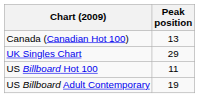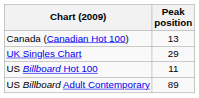 <table class="wikitable sortable">
 <tr>
 <th>Chart (2009)</th>
 <th>Peak<br>position</th>
 </tr>
 <tr>
 <td>Canada (<a href='#'>Canadian Hot 100</a>)</td>
 <td align="center">13</td>
 </tr>
 <tr>
 <td><a href='#'>UK Singles Chart</a></td>
 <td align="center">29</td>
 </tr>
 <tr>
 <td>US <a href='#'><em>Billboard</em> Hot 100</a></td>
 <td align="center">11</td>
 </tr>
 <tr>
 <td>US <em>Billboard</em> <a href='#'>Adult Contemporary</a></td>
-<td align="center">19</td>
+<td align="center">89</td>
 </tr>
 </table>
